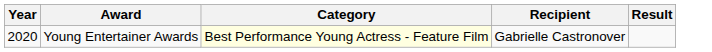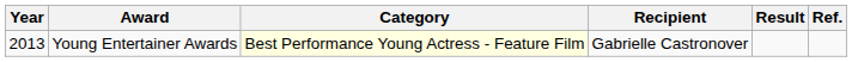 <table class="wikitable sortable">
 <tr>
 <th>Year</th>
 <th>Award</th>
 <th>Category</th>
 <th>Recipient</th>
 <th>Result</th>
+<th scope="col" class="unsortable">Ref.</th>
 </tr>
 <tr>
-<td>2020</td>
+<td>2013</td>
 <td>Young Entertainer Awards</td>
 <td style="background: lightyellow;">Best Performance Young Actress - Feature Film</td>
 <td>Gabrielle Castronover</td>
 <td></td>
+<td style="text-align:center;"></td>
 </tr>
 </table>
